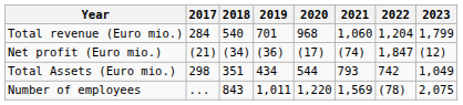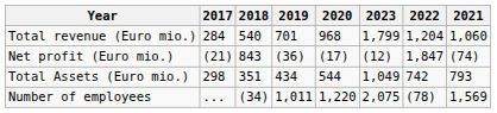 <table class="wikitable">
 <tr>
 <th>Year</th>
 <th>2017</th>
 <th>2018</th>
 <th>2019</th>
 <th>2020</th>
+<th>2023</th>
+<th>2022</th>
 <th>2021</th>
-<th>2022</th>
-<th>2023</th>
 </tr>
 <tr>
 <td>Total revenue (Euro mio.)</td>
 <td>284</td>
 <td>540</td>
 <td>701</td>
 <td>968</td>
+<td>1,799</td>
+<td>1,204</td>
 <td>1,060</td>
-<td>1,204</td>
-<td>1,799</td>
 </tr>
 <tr>
 <td>Net profit (Euro mio.)</td>
 <td>(21)</td>
-<td>(34)</td>
+<td>843</td>
 <td>(36)</td>
 <td>(17)</td>
+<td>(12)</td>
+<td>1,847</td>
 <td>(74)</td>
-<td>1,847</td>
-<td>(12)</td>
 </tr>
 <tr>
 <td>Total Assets (Euro mio.)</td>
 <td>298</td>
 <td>351</td>
 <td>434</td>
 <td>544</td>
+<td>1,049</td>
+<td>742</td>
 <td>793</td>
-<td>742</td>
-<td>1,049</td>
 </tr>
 <tr>
 <td>Number of employees</td>
 <td>...</td>
-<td>843</td>
+<td>(34)</td>
 <td>1,011</td>
 <td>1,220</td>
+<td>2,075</td>
+<td>(78)</td>
 <td>1,569</td>
-<td>(78)</td>
-<td>2,075</td>
 </tr>
 </table>
